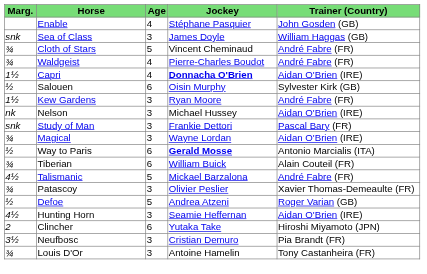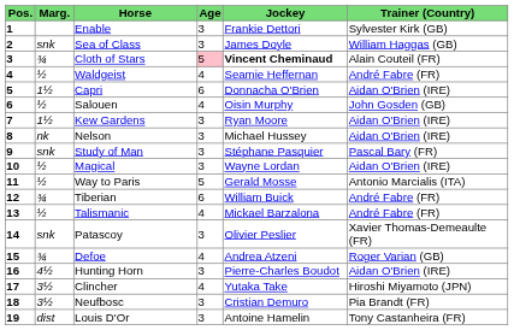 <table class = "sortable" | border="1" style="border-collapse: collapse; font-size:90%">
 <tr style="background:#7d7; text-align:center;">
+<th style="width:35px;"><strong>Pos.</strong></th>
 <th style="width:45px;"><strong>Marg.</strong></th>
 <th style="width:160px;"><strong>Horse</strong></th>
 <th style="width:30px;"><strong>Age</strong></th>
 <th style="width:160px;"><strong>Jockey</strong></th>
 <th style="width:210px;"><strong>Trainer (Country)</strong></th>
 </tr>
 <tr>
+<td><strong>1</strong></td>
 <td></td>
 <td><a href='#'>Enable</a></td>
-<td>4</td>
-<td><a href='#'>Stéphane Pasquier</a></td>
-<td><a href='#'>John Gosden</a> (GB)</td>
+<td>3</td>
+<td><a href='#'>Frankie Dettori</a></td>
+<td>Sylvester Kirk (GB)</td>
 </tr>
 <tr>
+<td><strong>2</strong></td>
 <td><em>snk</em></td>
 <td><a href='#'>Sea of Class</a></td>
 <td>3</td>
 <td><a href='#'>James Doyle</a></td>
 <td><a href='#'>William Haggas</a> (GB)</td>
 </tr>
 <tr>
+<td><strong>3</strong></td>
 <td><em>¾</em></td>
 <td><a href='#'>Cloth of Stars</a></td>
-<td>5</td>
-<td>Vincent Cheminaud</td>
+<td style="background: pink;">5</td>
+<td><strong>Vincent Cheminaud</strong></td>
+<td>Alain Couteil (FR)</td>
+</tr>
+<tr>
+<td><strong>4</strong></td>
+<td><em>½</em></td>
+<td><a href='#'>Waldgeist</a></td>
+<td>4</td>
+<td><a href='#'>Seamie Heffernan</a></td>
 <td><a href='#'>André Fabre</a> (FR)</td>
 </tr>
 <tr>
-<td><em>¾</em></td>
-<td><a href='#'>Waldgeist</a></td>
-<td>4</td>
-<td><a href='#'>Pierre-Charles Boudot</a></td>
-<td><a href='#'>André Fabre</a> (FR)</td>
-</tr>
-<tr>
+<td><strong>5</strong></td>
 <td><em>1½</em></td>
 <td><a href='#'>Capri</a></td>
-<td>4</td>
-<td><strong><a href='#'>Donnacha O'Brien</a></strong></td>
+<td>6</td>
+<td><a href='#'>Donnacha O'Brien</a></td>
 <td><a href='#'>Aidan O'Brien</a> (IRE)</td>
 </tr>
 <tr>
+<td><strong>6</strong></td>
 <td><em>½</em></td>
 <td>Salouen</td>
-<td>6</td>
+<td>4</td>
 <td><a href='#'>Oisin Murphy</a></td>
-<td>Sylvester Kirk (GB)</td>
+<td><a href='#'>John Gosden</a> (GB)</td>
 </tr>
 <tr>
+<td><strong>7</strong></td>
 <td><em>1½</em></td>
 <td><a href='#'>Kew Gardens</a></td>
 <td>3</td>
 <td><a href='#'>Ryan Moore</a></td>
-<td><a href='#'>André Fabre</a> (FR)</td>
+<td><a href='#'>Aidan O'Brien</a> (IRE)</td>
 </tr>
 <tr>
+<td><strong>8</strong></td>
 <td><em>nk</em></td>
 <td>Nelson</td>
 <td>3</td>
 <td>Michael Hussey</td>
 <td><a href='#'>Aidan O'Brien</a> (IRE)</td>
 </tr>
 <tr>
+<td><strong>9</strong></td>
 <td><em>snk</em></td>
 <td><a href='#'>Study of Man</a></td>
 <td>3</td>
-<td><a href='#'>Frankie Dettori</a></td>
+<td><a href='#'>Stéphane Pasquier</a></td>
 <td><a href='#'>Pascal Bary</a> (FR)</td>
 </tr>
 <tr>
-<td><em>¾</em></td>
+<td><strong>10</strong></td>
+<td><em>½</em></td>
 <td><a href='#'>Magical</a></td>
 <td>3</td>
 <td><a href='#'>Wayne Lordan</a></td>
 <td><a href='#'>Aidan O'Brien</a> (IRE)</td>
 </tr>
 <tr>
+<td><strong>11</strong></td>
 <td><em>½</em></td>
 <td>Way to Paris</td>
-<td>6</td>
-<td><strong><a href='#'>Gerald Mosse</a></strong></td>
+<td>5</td>
+<td><a href='#'>Gerald Mosse</a></td>
 <td>Antonio Marcialis (ITA)</td>
 </tr>
 <tr>
+<td><strong>12</strong></td>
 <td><em>¾</em></td>
 <td>Tiberian</td>
 <td>6</td>
 <td><a href='#'>William Buick</a></td>
-<td>Alain Couteil (FR)</td>
+<td><a href='#'>André Fabre</a> (FR)</td>
 </tr>
 <tr>
-<td><em>4½</em></td>
+<td><strong>13</strong></td>
+<td><em>½</em></td>
 <td><a href='#'>Talismanic</a></td>
-<td>5</td>
+<td>4</td>
 <td><a href='#'>Mickael Barzalona</a></td>
 <td><a href='#'>André Fabre</a> (FR)</td>
 </tr>
 <tr>
-<td><em>¾</em></td>
+<td><strong>14</strong></td>
+<td><em>snk</em></td>
 <td>Patascoy</td>
 <td>3</td>
 <td><a href='#'>Olivier Peslier</a></td>
 <td>Xavier Thomas-Demeaulte (FR)</td>
 </tr>
 <tr>
-<td><em>½</em></td>
+<td><strong>15</strong></td>
+<td><em>¾</em></td>
 <td><a href='#'>Defoe</a></td>
-<td>5</td>
+<td>4</td>
 <td><a href='#'>Andrea Atzeni</a></td>
 <td><a href='#'>Roger Varian</a> (GB)</td>
 </tr>
 <tr>
+<td><strong>16</strong></td>
 <td><em>4½</em></td>
 <td>Hunting Horn</td>
 <td>3</td>
-<td><a href='#'>Seamie Heffernan</a></td>
+<td><a href='#'>Pierre-Charles Boudot</a></td>
 <td><a href='#'>Aidan O'Brien</a> (IRE)</td>
 </tr>
 <tr>
-<td><em>2</em></td>
+<td><strong>17</strong></td>
+<td><em>3½</em></td>
 <td>Clincher</td>
-<td>6</td>
+<td>4</td>
 <td><a href='#'>Yutaka Take</a></td>
 <td>Hiroshi Miyamoto (JPN)</td>
 </tr>
 <tr>
+<td><strong>18</strong></td>
 <td><em>3½</em></td>
 <td>Neufbosc</td>
 <td>3</td>
 <td><a href='#'>Cristian Demuro</a></td>
 <td>Pia Brandt (FR)</td>
 </tr>
 <tr>
-<td><em>¾</em></td>
+<td><strong>19</strong></td>
+<td><em>dist</em></td>
 <td>Louis D'Or</td>
 <td>3</td>
 <td>Antoine Hamelin</td>
 <td>Tony Castanheira (FR)</td>
 </tr>
 </table>
